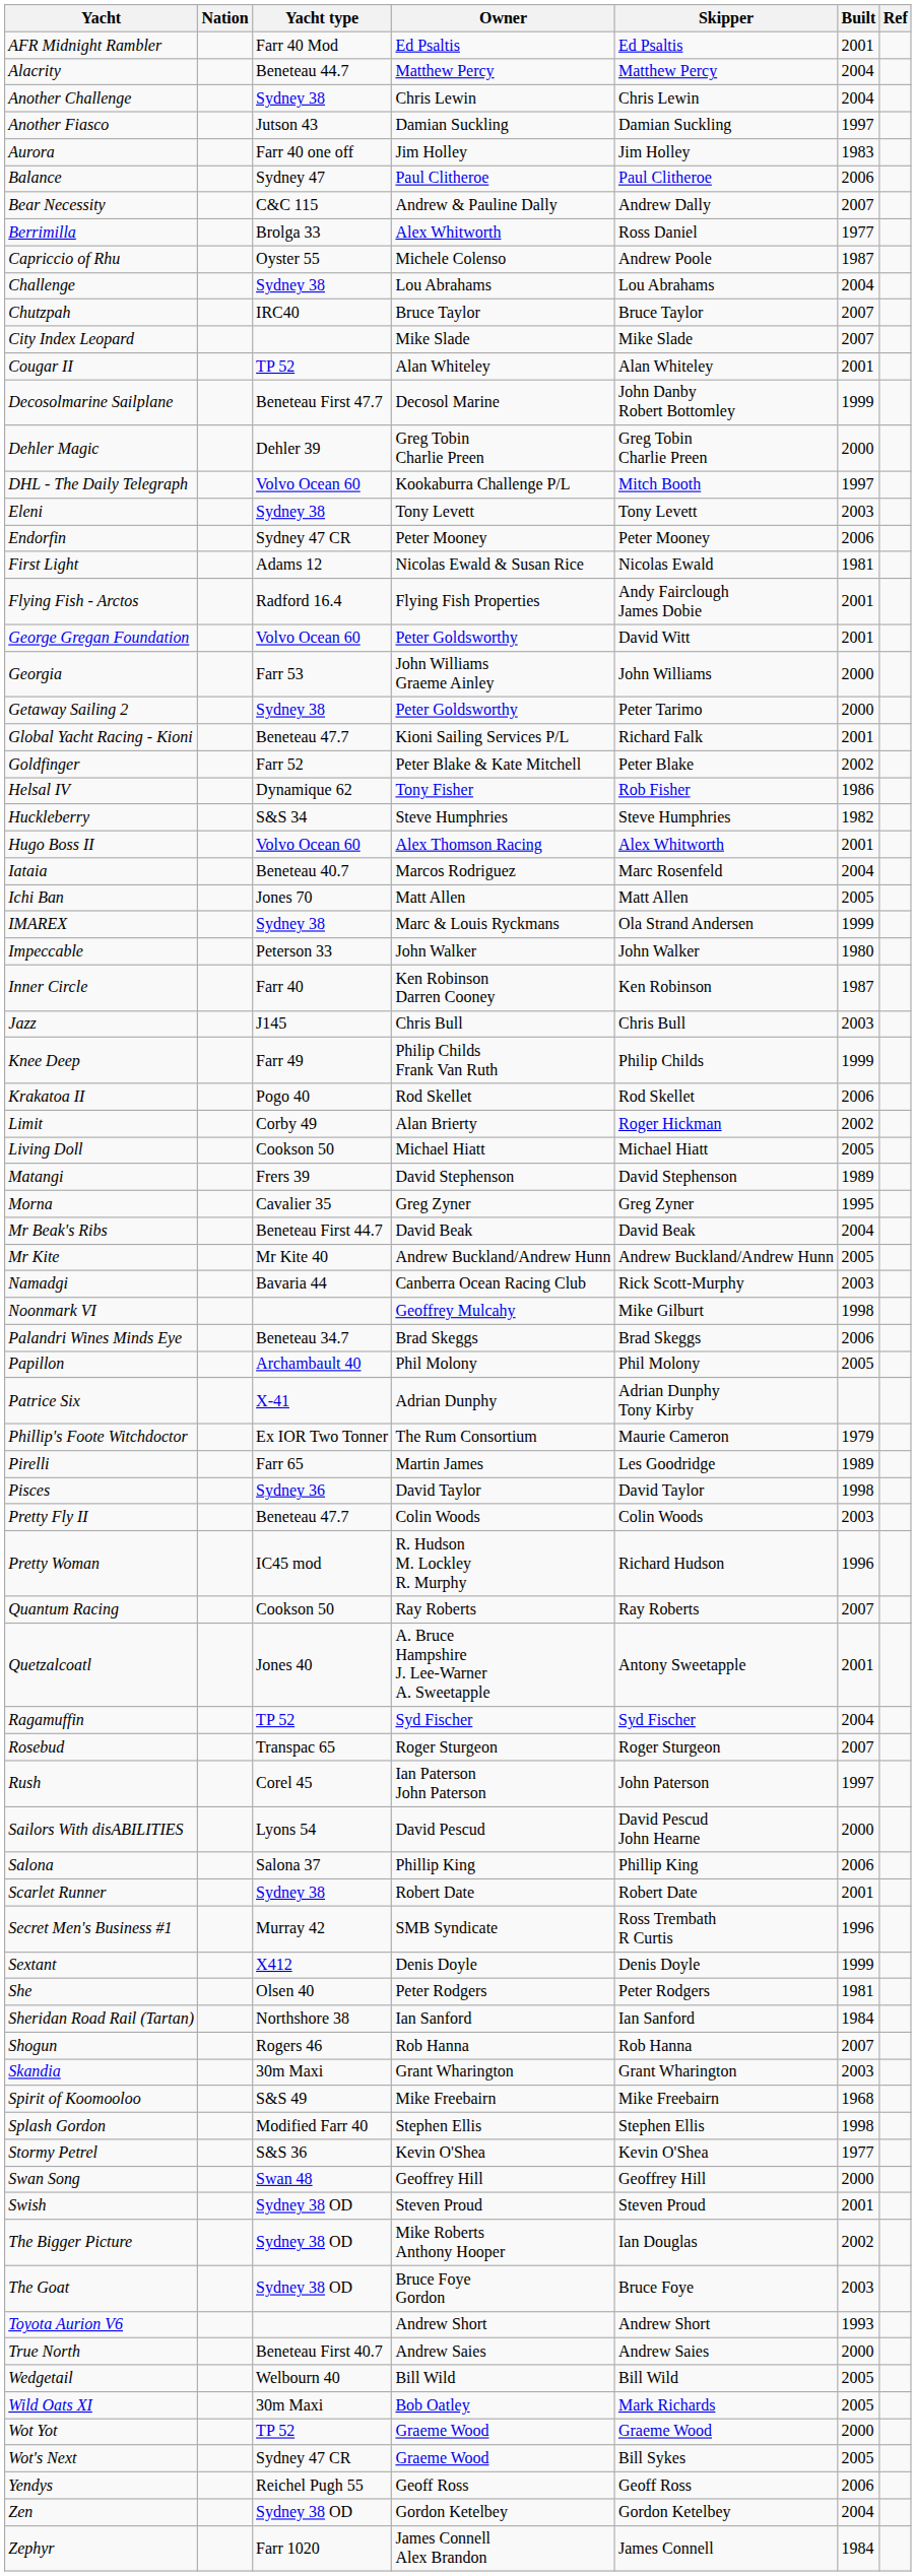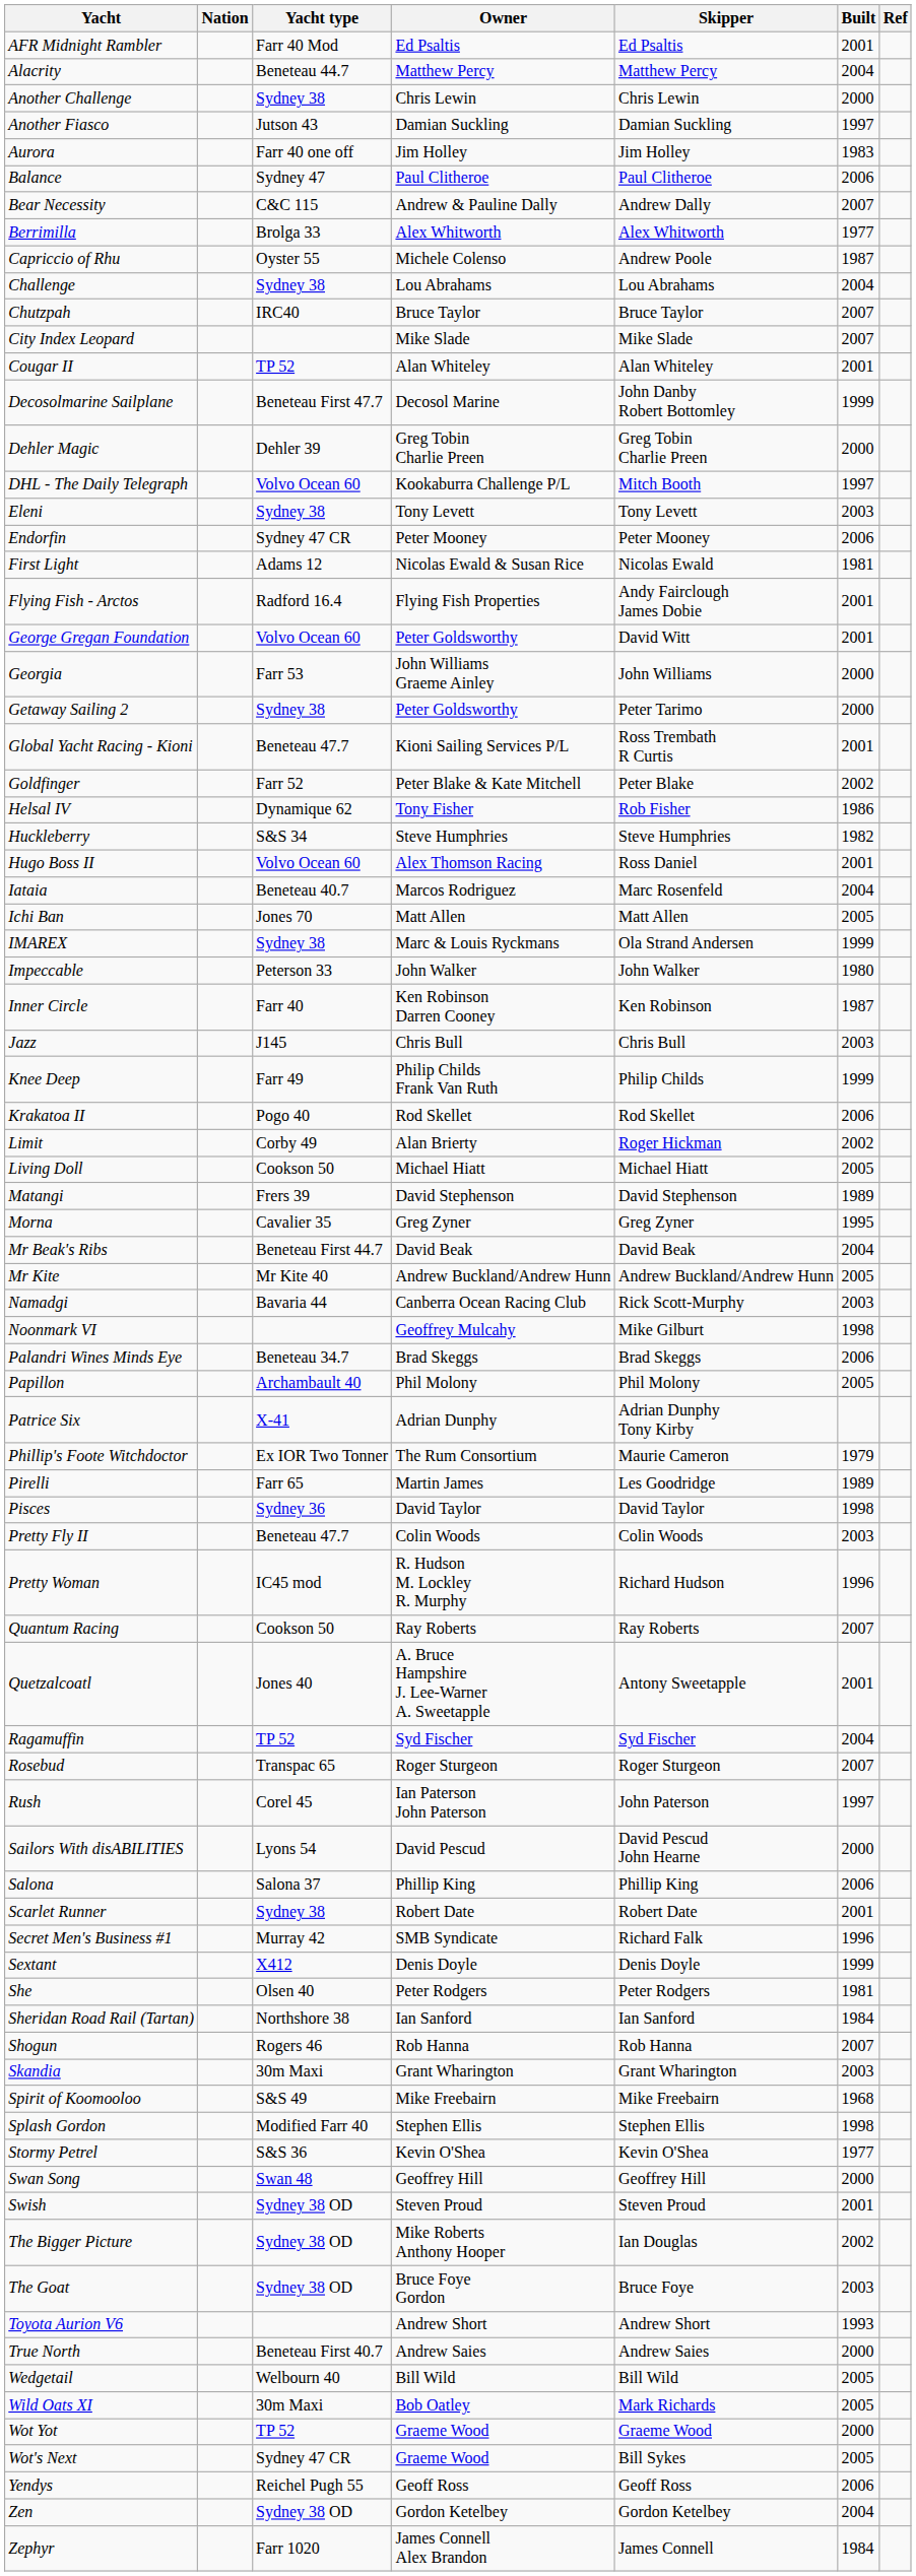 <table class="sortable wikitable" style="font-size:90%;">
 <tr>
 <th>Yacht</th>
 <th>Nation</th>
 <th>Yacht type</th>
 <th>Owner</th>
 <th>Skipper</th>
 <th>Built</th>
 <th>Ref</th>
 </tr>
 <tr>
 <td><em>AFR Midnight Rambler</em></td>
 <td></td>
 <td>Farr 40 Mod</td>
 <td><a href='#'>Ed Psaltis</a></td>
 <td><a href='#'>Ed Psaltis</a></td>
 <td>2001</td>
 <td></td>
 </tr>
 <tr>
 <td><em>Alacrity</em></td>
 <td></td>
 <td>Beneteau 44.7</td>
 <td><a href='#'>Matthew Percy</a></td>
 <td><a href='#'>Matthew Percy</a></td>
 <td>2004</td>
 <td></td>
 </tr>
 <tr>
 <td><em>Another Challenge</em></td>
 <td></td>
 <td><a href='#'>Sydney 38</a></td>
 <td>Chris Lewin</td>
 <td>Chris Lewin</td>
-<td>2004</td>
+<td>2000</td>
 <td></td>
 </tr>
 <tr>
 <td><em>Another Fiasco</em></td>
 <td></td>
 <td>Jutson 43</td>
 <td>Damian Suckling</td>
 <td>Damian Suckling</td>
 <td>1997</td>
 <td></td>
 </tr>
 <tr>
 <td><em>Aurora</em></td>
 <td></td>
 <td>Farr 40 one off</td>
 <td>Jim Holley</td>
 <td>Jim Holley</td>
 <td>1983</td>
 <td></td>
 </tr>
 <tr>
 <td><em>Balance</em></td>
 <td></td>
 <td>Sydney 47</td>
 <td><a href='#'>Paul Clitheroe</a></td>
 <td><a href='#'>Paul Clitheroe</a></td>
 <td>2006</td>
 <td></td>
 </tr>
 <tr>
 <td><em>Bear Necessity</em></td>
 <td></td>
 <td>C&C 115</td>
 <td>Andrew & Pauline Dally</td>
 <td>Andrew Dally</td>
 <td>2007</td>
 <td></td>
 </tr>
 <tr>
 <td><em><a href='#'>Berrimilla</a></em></td>
 <td></td>
 <td>Brolga 33</td>
 <td><a href='#'>Alex Whitworth</a></td>
-<td>Ross Daniel</td>
+<td><a href='#'>Alex Whitworth</a></td>
 <td>1977</td>
 <td></td>
 </tr>
 <tr>
 <td><em>Capriccio of Rhu</em></td>
 <td></td>
 <td>Oyster 55</td>
 <td>Michele Colenso</td>
 <td>Andrew Poole</td>
 <td>1987</td>
 <td></td>
 </tr>
 <tr>
 <td><em>Challenge</em></td>
 <td></td>
 <td><a href='#'>Sydney 38</a></td>
 <td>Lou Abrahams</td>
 <td>Lou Abrahams</td>
 <td>2004</td>
 <td></td>
 </tr>
 <tr>
 <td><em>Chutzpah</em></td>
 <td></td>
 <td>IRC40</td>
 <td>Bruce Taylor</td>
 <td>Bruce Taylor</td>
 <td>2007</td>
 <td></td>
 </tr>
 <tr>
 <td><em>City Index Leopard</em></td>
 <td></td>
 <td></td>
 <td>Mike Slade</td>
 <td>Mike Slade</td>
 <td>2007</td>
 <td></td>
 </tr>
 <tr>
 <td><em>Cougar II</em></td>
 <td></td>
 <td><a href='#'>TP 52</a></td>
 <td>Alan Whiteley</td>
 <td>Alan Whiteley</td>
 <td>2001</td>
 <td></td>
 </tr>
 <tr>
 <td><em>Decosolmarine Sailplane</em></td>
 <td></td>
 <td>Beneteau First 47.7</td>
 <td>Decosol Marine</td>
 <td>John Danby<br>Robert Bottomley</td>
 <td>1999</td>
 <td></td>
 </tr>
 <tr>
 <td><em>Dehler Magic</em></td>
 <td></td>
 <td>Dehler 39</td>
 <td>Greg Tobin<br>Charlie Preen</td>
 <td>Greg Tobin<br>Charlie Preen</td>
 <td>2000</td>
 <td></td>
 </tr>
 <tr>
 <td><em>DHL - The Daily Telegraph</em></td>
 <td></td>
 <td><a href='#'>Volvo Ocean 60</a></td>
 <td>Kookaburra Challenge P/L</td>
 <td><a href='#'>Mitch Booth</a></td>
 <td>1997</td>
 <td></td>
 </tr>
 <tr>
 <td><em>Eleni</em></td>
 <td></td>
 <td><a href='#'>Sydney 38</a></td>
 <td>Tony Levett</td>
 <td>Tony Levett</td>
 <td>2003</td>
 <td></td>
 </tr>
 <tr>
 <td><em>Endorfin</em></td>
 <td></td>
 <td>Sydney 47 CR</td>
 <td>Peter Mooney</td>
 <td>Peter Mooney</td>
 <td>2006</td>
 <td></td>
 </tr>
 <tr>
 <td><em>First Light</em></td>
 <td></td>
 <td>Adams 12</td>
 <td>Nicolas Ewald & Susan Rice</td>
 <td>Nicolas Ewald</td>
 <td>1981</td>
 <td></td>
 </tr>
 <tr>
 <td><em>Flying Fish - Arctos</em></td>
 <td></td>
 <td>Radford 16.4</td>
 <td>Flying Fish Properties</td>
 <td>Andy Fairclough<br>James Dobie</td>
 <td>2001</td>
 <td></td>
 </tr>
 <tr>
 <td><em><a href='#'>George Gregan Foundation</a></em></td>
 <td></td>
 <td><a href='#'>Volvo Ocean 60</a></td>
 <td><a href='#'>Peter Goldsworthy</a></td>
 <td>David Witt</td>
 <td>2001</td>
 <td></td>
 </tr>
 <tr>
 <td><em>Georgia</em></td>
 <td></td>
 <td>Farr 53</td>
 <td>John Williams<br>Graeme Ainley</td>
 <td>John Williams</td>
 <td>2000</td>
 <td></td>
 </tr>
 <tr>
 <td><em>Getaway Sailing 2</em></td>
 <td></td>
 <td><a href='#'>Sydney 38</a></td>
 <td><a href='#'>Peter Goldsworthy</a></td>
 <td>Peter Tarimo</td>
 <td>2000</td>
 <td></td>
 </tr>
 <tr>
 <td><em>Global Yacht Racing - Kioni</em></td>
 <td></td>
 <td>Beneteau 47.7</td>
 <td>Kioni Sailing Services P/L</td>
-<td>Richard Falk</td>
+<td>Ross Trembath<br>R Curtis</td>
 <td>2001</td>
 <td></td>
 </tr>
 <tr>
 <td><em>Goldfinger</em></td>
 <td></td>
 <td>Farr 52</td>
 <td>Peter Blake & Kate Mitchell</td>
 <td>Peter Blake</td>
 <td>2002</td>
 <td></td>
 </tr>
 <tr>
 <td><em>Helsal IV</em></td>
 <td></td>
 <td>Dynamique 62</td>
 <td><a href='#'>Tony Fisher</a></td>
 <td><a href='#'>Rob Fisher</a></td>
 <td>1986</td>
 <td></td>
 </tr>
 <tr>
 <td><em>Huckleberry</em></td>
 <td></td>
 <td>S&S 34</td>
 <td>Steve Humphries</td>
 <td>Steve Humphries</td>
 <td>1982</td>
 <td></td>
 </tr>
 <tr>
 <td><em>Hugo Boss II </em></td>
 <td></td>
 <td><a href='#'>Volvo Ocean 60</a></td>
 <td><a href='#'>Alex Thomson Racing</a></td>
-<td><a href='#'>Alex Whitworth</a></td>
+<td>Ross Daniel</td>
 <td>2001</td>
 <td></td>
 </tr>
 <tr>
 <td><em>Iataia</em></td>
 <td></td>
 <td>Beneteau 40.7</td>
 <td>Marcos Rodriguez</td>
 <td>Marc Rosenfeld</td>
 <td>2004</td>
 <td></td>
 </tr>
 <tr>
 <td><em>Ichi Ban</em></td>
 <td></td>
 <td>Jones 70</td>
 <td>Matt Allen</td>
 <td>Matt Allen</td>
 <td>2005</td>
 <td></td>
 </tr>
 <tr>
 <td><em>IMAREX</em></td>
 <td></td>
 <td><a href='#'>Sydney 38</a></td>
 <td>Marc & Louis Ryckmans</td>
 <td>Ola Strand Andersen</td>
 <td>1999</td>
 <td></td>
 </tr>
 <tr>
 <td><em>Impeccable</em></td>
 <td></td>
 <td>Peterson 33</td>
 <td>John Walker</td>
 <td>John Walker</td>
 <td>1980</td>
 <td></td>
 </tr>
 <tr>
 <td><em>Inner Circle</em></td>
 <td></td>
 <td>Farr 40</td>
 <td>Ken Robinson<br>Darren Cooney</td>
 <td>Ken Robinson</td>
 <td>1987</td>
 <td></td>
 </tr>
 <tr>
 <td><em>Jazz</em></td>
 <td></td>
 <td>J145</td>
 <td>Chris Bull</td>
 <td>Chris Bull</td>
 <td>2003</td>
 <td></td>
 </tr>
 <tr>
 <td><em>Knee Deep</em></td>
 <td></td>
 <td>Farr 49</td>
 <td>Philip Childs<br>Frank Van Ruth</td>
 <td>Philip Childs</td>
 <td>1999</td>
 <td></td>
 </tr>
 <tr>
 <td><em>Krakatoa II</em></td>
 <td></td>
 <td>Pogo 40</td>
 <td>Rod Skellet</td>
 <td>Rod Skellet</td>
 <td>2006</td>
 <td></td>
 </tr>
 <tr>
 <td><em>Limit</em></td>
 <td></td>
 <td>Corby 49</td>
 <td>Alan Brierty</td>
 <td><a href='#'>Roger Hickman</a></td>
 <td>2002</td>
 <td></td>
 </tr>
 <tr>
 <td><em>Living Doll</em></td>
 <td></td>
 <td>Cookson 50</td>
 <td>Michael Hiatt</td>
 <td>Michael Hiatt</td>
 <td>2005</td>
 <td></td>
 </tr>
 <tr>
 <td><em>Matangi</em></td>
 <td></td>
 <td>Frers 39</td>
 <td>David Stephenson</td>
 <td>David Stephenson</td>
 <td>1989</td>
 <td></td>
 </tr>
 <tr>
 <td><em>Morna</em></td>
 <td></td>
 <td>Cavalier 35</td>
 <td>Greg Zyner</td>
 <td>Greg Zyner</td>
 <td>1995</td>
 <td></td>
 </tr>
 <tr>
 <td><em>Mr Beak's Ribs</em></td>
 <td></td>
 <td>Beneteau First 44.7</td>
 <td>David Beak</td>
 <td>David Beak</td>
 <td>2004</td>
 <td></td>
 </tr>
 <tr>
 <td><em>Mr Kite</em></td>
 <td></td>
 <td>Mr Kite 40</td>
 <td>Andrew Buckland/Andrew Hunn</td>
 <td>Andrew Buckland/Andrew Hunn</td>
 <td>2005</td>
 <td></td>
 </tr>
 <tr>
 <td><em>Namadgi</em></td>
 <td></td>
 <td>Bavaria 44</td>
 <td>Canberra Ocean Racing Club</td>
 <td>Rick Scott-Murphy</td>
 <td>2003</td>
 <td></td>
 </tr>
 <tr>
 <td><em>Noonmark VI</em></td>
 <td></td>
 <td></td>
 <td><a href='#'>Geoffrey Mulcahy</a></td>
 <td>Mike Gilburt</td>
 <td>1998</td>
 <td></td>
 </tr>
 <tr>
 <td><em>Palandri Wines Minds Eye</em></td>
 <td></td>
 <td>Beneteau 34.7</td>
 <td>Brad Skeggs</td>
 <td>Brad Skeggs</td>
 <td>2006</td>
 <td></td>
 </tr>
 <tr>
 <td><em>Papillon</em></td>
 <td></td>
 <td><a href='#'>Archambault 40</a></td>
 <td>Phil Molony</td>
 <td>Phil Molony</td>
 <td>2005</td>
 <td></td>
 </tr>
 <tr>
 <td><em>Patrice Six</em></td>
 <td></td>
 <td><a href='#'>X-41</a></td>
 <td>Adrian Dunphy</td>
 <td>Adrian Dunphy<br>Tony Kirby</td>
 <td></td>
 <td></td>
 </tr>
 <tr>
 <td><em>Phillip's Foote Witchdoctor </em></td>
 <td></td>
 <td>Ex IOR Two Tonner</td>
 <td>The Rum Consortium</td>
 <td>Maurie Cameron</td>
 <td>1979</td>
 <td></td>
 </tr>
 <tr>
 <td><em>Pirelli</em></td>
 <td></td>
 <td>Farr 65</td>
 <td>Martin James</td>
 <td>Les Goodridge</td>
 <td>1989</td>
 <td></td>
 </tr>
 <tr>
 <td><em>Pisces</em></td>
 <td></td>
 <td><a href='#'>Sydney 36</a></td>
 <td>David Taylor</td>
 <td>David Taylor</td>
 <td>1998</td>
 <td></td>
 </tr>
 <tr>
 <td><em>Pretty Fly II</em></td>
 <td></td>
 <td>Beneteau 47.7</td>
 <td>Colin Woods</td>
 <td>Colin Woods</td>
 <td>2003</td>
 <td></td>
 </tr>
 <tr>
 <td><em>Pretty Woman </em></td>
 <td></td>
 <td>IC45 mod</td>
 <td>R. Hudson<br>M. Lockley<br>R. Murphy</td>
 <td>Richard Hudson</td>
 <td>1996</td>
 <td></td>
 </tr>
 <tr>
 <td><em>Quantum Racing</em></td>
 <td></td>
 <td>Cookson 50</td>
 <td>Ray Roberts</td>
 <td>Ray Roberts</td>
 <td>2007</td>
 <td></td>
 </tr>
 <tr>
 <td><em>Quetzalcoatl</em></td>
 <td></td>
 <td>Jones 40</td>
 <td>A. Bruce<br>Hampshire<br>J. Lee-Warner<br>A. Sweetapple</td>
 <td>Antony Sweetapple</td>
 <td>2001</td>
 <td></td>
 </tr>
 <tr>
 <td><em>Ragamuffin</em></td>
 <td></td>
 <td><a href='#'>TP 52</a></td>
 <td><a href='#'>Syd Fischer</a></td>
 <td><a href='#'>Syd Fischer</a></td>
 <td>2004</td>
 <td></td>
 </tr>
 <tr>
 <td><em>Rosebud</em></td>
 <td></td>
 <td>Transpac 65</td>
 <td>Roger Sturgeon</td>
 <td>Roger Sturgeon</td>
 <td>2007</td>
 <td></td>
 </tr>
 <tr>
 <td><em>Rush</em></td>
 <td></td>
 <td>Corel 45</td>
 <td>Ian Paterson<br>John Paterson</td>
 <td>John Paterson</td>
 <td>1997</td>
 <td></td>
 </tr>
 <tr>
 <td><em>Sailors With disABILITIES</em></td>
 <td></td>
 <td>Lyons 54</td>
 <td>David Pescud</td>
 <td>David Pescud<br>John Hearne</td>
 <td>2000</td>
 <td></td>
 </tr>
 <tr>
 <td><em>Salona</em></td>
 <td></td>
 <td>Salona 37</td>
 <td>Phillip King</td>
 <td>Phillip King</td>
 <td>2006</td>
 <td></td>
 </tr>
 <tr>
 <td><em>Scarlet Runner</em></td>
 <td></td>
 <td><a href='#'>Sydney 38</a></td>
 <td>Robert Date</td>
 <td>Robert Date</td>
 <td>2001</td>
 <td></td>
 </tr>
 <tr>
 <td><em>Secret Men's Business #1</em></td>
 <td></td>
 <td>Murray 42</td>
 <td>SMB Syndicate</td>
-<td>Ross Trembath<br>R Curtis</td>
+<td>Richard Falk</td>
 <td>1996</td>
 <td></td>
 </tr>
 <tr>
 <td><em>Sextant</em></td>
 <td></td>
 <td><a href='#'>X412</a></td>
 <td>Denis Doyle</td>
 <td>Denis Doyle</td>
 <td>1999</td>
 <td></td>
 </tr>
 <tr>
 <td><em>She</em></td>
 <td></td>
 <td>Olsen 40</td>
 <td>Peter Rodgers</td>
 <td>Peter Rodgers</td>
 <td>1981</td>
 <td></td>
 </tr>
 <tr>
 <td><em>Sheridan Road Rail (Tartan)</em></td>
 <td></td>
 <td>Northshore 38</td>
 <td>Ian Sanford</td>
 <td>Ian Sanford</td>
 <td>1984</td>
 <td></td>
 </tr>
 <tr>
 <td><em>Shogun</em></td>
 <td></td>
 <td>Rogers 46</td>
 <td>Rob Hanna</td>
 <td>Rob Hanna</td>
 <td>2007</td>
 <td></td>
 </tr>
 <tr>
 <td><em><a href='#'>Skandia</a></em></td>
 <td></td>
 <td>30m Maxi</td>
 <td>Grant Wharington</td>
 <td>Grant Wharington</td>
 <td>2003</td>
 <td></td>
 </tr>
 <tr>
 <td><em>Spirit of Koomooloo</em></td>
 <td></td>
 <td>S&S 49</td>
 <td>Mike Freebairn</td>
 <td>Mike Freebairn</td>
 <td>1968</td>
 <td></td>
 </tr>
 <tr>
 <td><em>Splash Gordon</em></td>
 <td></td>
 <td>Modified Farr 40</td>
 <td>Stephen Ellis</td>
 <td>Stephen Ellis</td>
 <td>1998</td>
 <td></td>
 </tr>
 <tr>
 <td><em>Stormy Petrel</em></td>
 <td></td>
 <td>S&S 36</td>
 <td>Kevin O'Shea</td>
 <td>Kevin O'Shea</td>
 <td>1977</td>
 <td></td>
 </tr>
 <tr>
 <td><em>Swan Song</em></td>
 <td></td>
 <td><a href='#'>Swan 48</a></td>
 <td>Geoffrey Hill</td>
 <td>Geoffrey Hill</td>
 <td>2000</td>
 <td></td>
 </tr>
 <tr>
 <td><em>Swish</em></td>
 <td></td>
 <td><a href='#'>Sydney 38</a> OD</td>
 <td>Steven Proud</td>
 <td>Steven Proud</td>
 <td>2001</td>
 <td></td>
 </tr>
 <tr>
 <td><em>The Bigger Picture</em></td>
 <td></td>
 <td><a href='#'>Sydney 38</a> OD</td>
 <td>Mike Roberts<br>Anthony Hooper</td>
 <td>Ian Douglas</td>
 <td>2002</td>
 <td></td>
 </tr>
 <tr>
 <td><em>The Goat</em></td>
 <td></td>
 <td><a href='#'>Sydney 38</a> OD</td>
 <td>Bruce Foye<br>Gordon</td>
 <td>Bruce Foye</td>
 <td>2003</td>
 <td></td>
 </tr>
 <tr>
 <td><em><a href='#'>Toyota Aurion V6</a></em></td>
 <td></td>
 <td></td>
 <td>Andrew Short</td>
 <td>Andrew Short</td>
 <td>1993</td>
 <td></td>
 </tr>
 <tr>
 <td><em>True North</em></td>
 <td></td>
 <td>Beneteau First 40.7</td>
 <td>Andrew Saies</td>
 <td>Andrew Saies</td>
 <td>2000</td>
 <td></td>
 </tr>
 <tr>
 <td><em>Wedgetail</em></td>
 <td></td>
 <td>Welbourn 40</td>
 <td>Bill Wild</td>
 <td>Bill Wild</td>
 <td>2005</td>
 <td></td>
 </tr>
 <tr>
 <td><em><a href='#'>Wild Oats XI</a></em></td>
 <td></td>
 <td>30m Maxi</td>
 <td><a href='#'>Bob Oatley</a></td>
 <td><a href='#'>Mark Richards</a></td>
 <td>2005</td>
 <td></td>
 </tr>
 <tr>
 <td><em>Wot Yot</em></td>
 <td></td>
 <td><a href='#'>TP 52</a></td>
 <td><a href='#'>Graeme Wood</a></td>
 <td><a href='#'>Graeme Wood</a></td>
 <td>2000</td>
 <td></td>
 </tr>
 <tr>
 <td><em>Wot's Next</em></td>
 <td></td>
 <td>Sydney 47 CR</td>
 <td><a href='#'>Graeme Wood</a></td>
 <td>Bill Sykes</td>
 <td>2005</td>
 <td></td>
 </tr>
 <tr>
 <td><em>Yendys</em></td>
 <td></td>
 <td>Reichel Pugh 55</td>
 <td>Geoff Ross</td>
 <td>Geoff Ross</td>
 <td>2006</td>
 <td></td>
 </tr>
 <tr>
 <td><em>Zen</em></td>
 <td></td>
 <td><a href='#'>Sydney 38</a> OD</td>
 <td>Gordon Ketelbey</td>
 <td>Gordon Ketelbey</td>
 <td>2004</td>
 <td></td>
 </tr>
 <tr>
 <td><em>Zephyr</em></td>
 <td></td>
 <td>Farr 1020</td>
 <td>James Connell<br>Alex Brandon</td>
 <td>James Connell</td>
 <td>1984</td>
 <td></td>
 </tr>
 </table>
